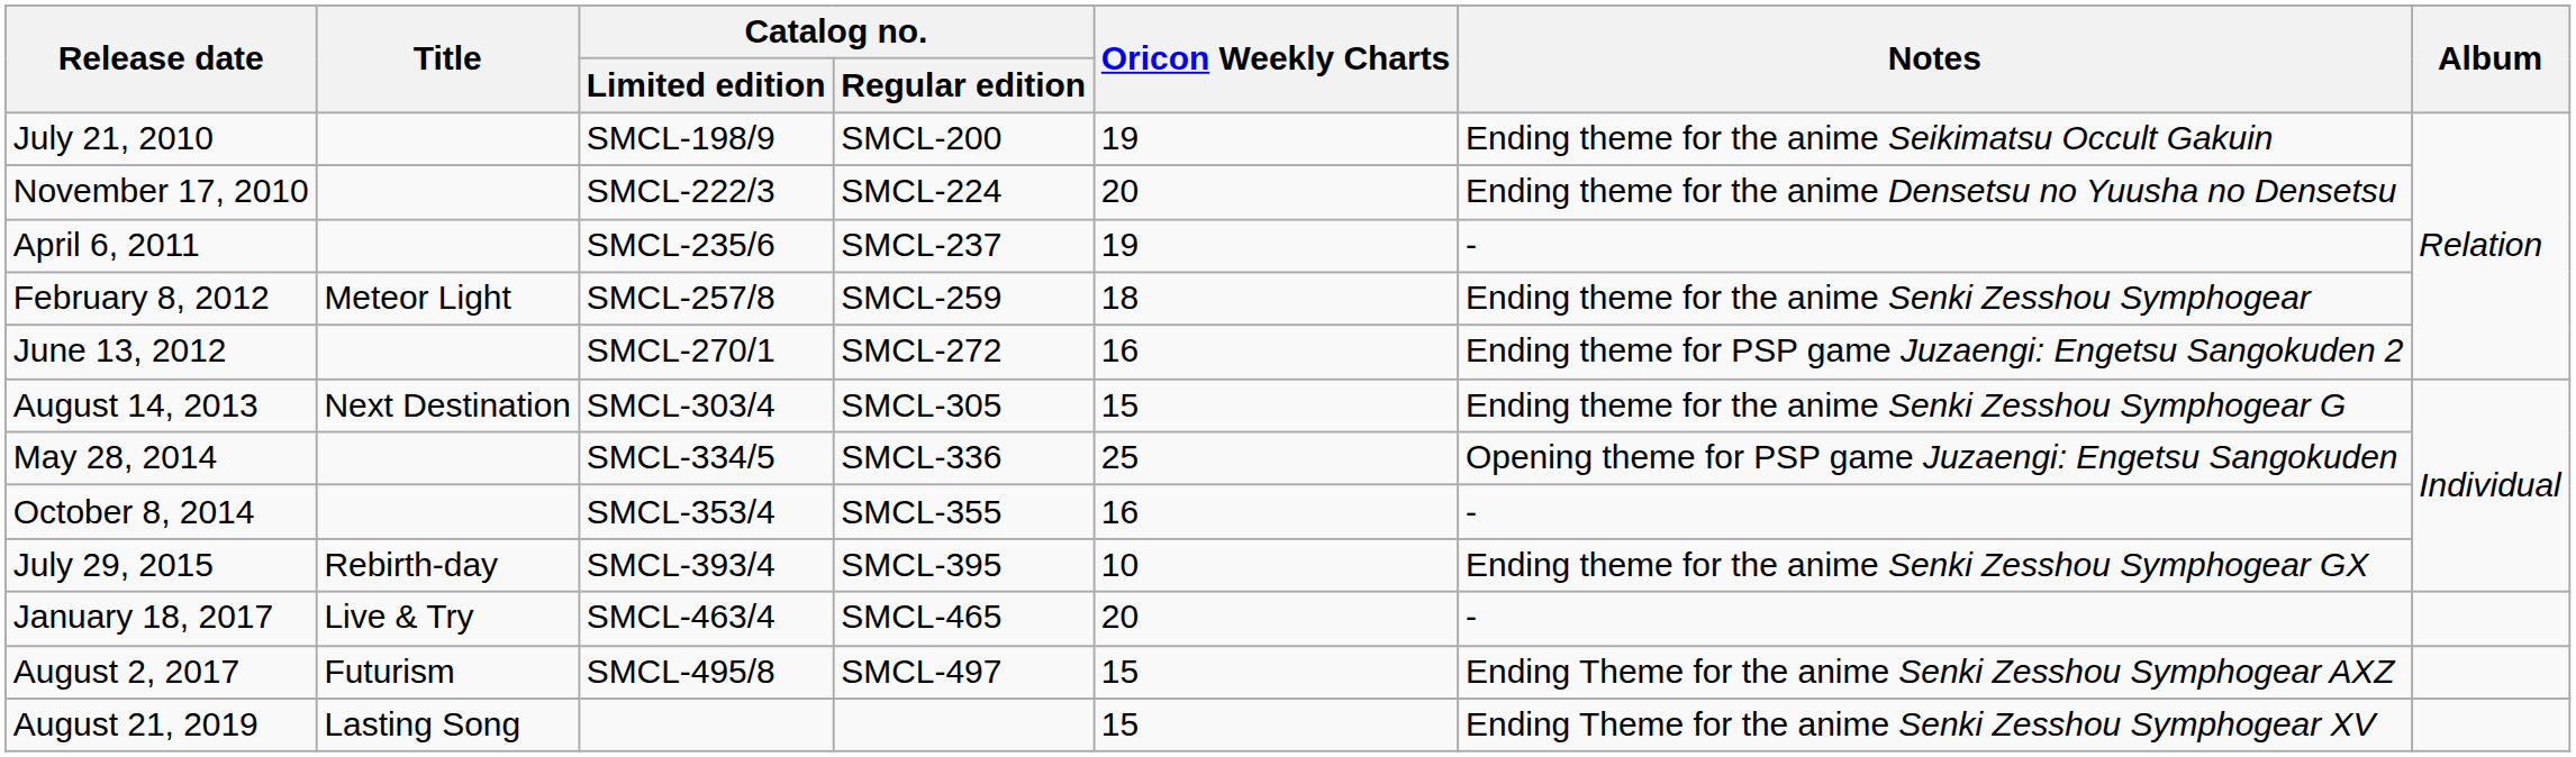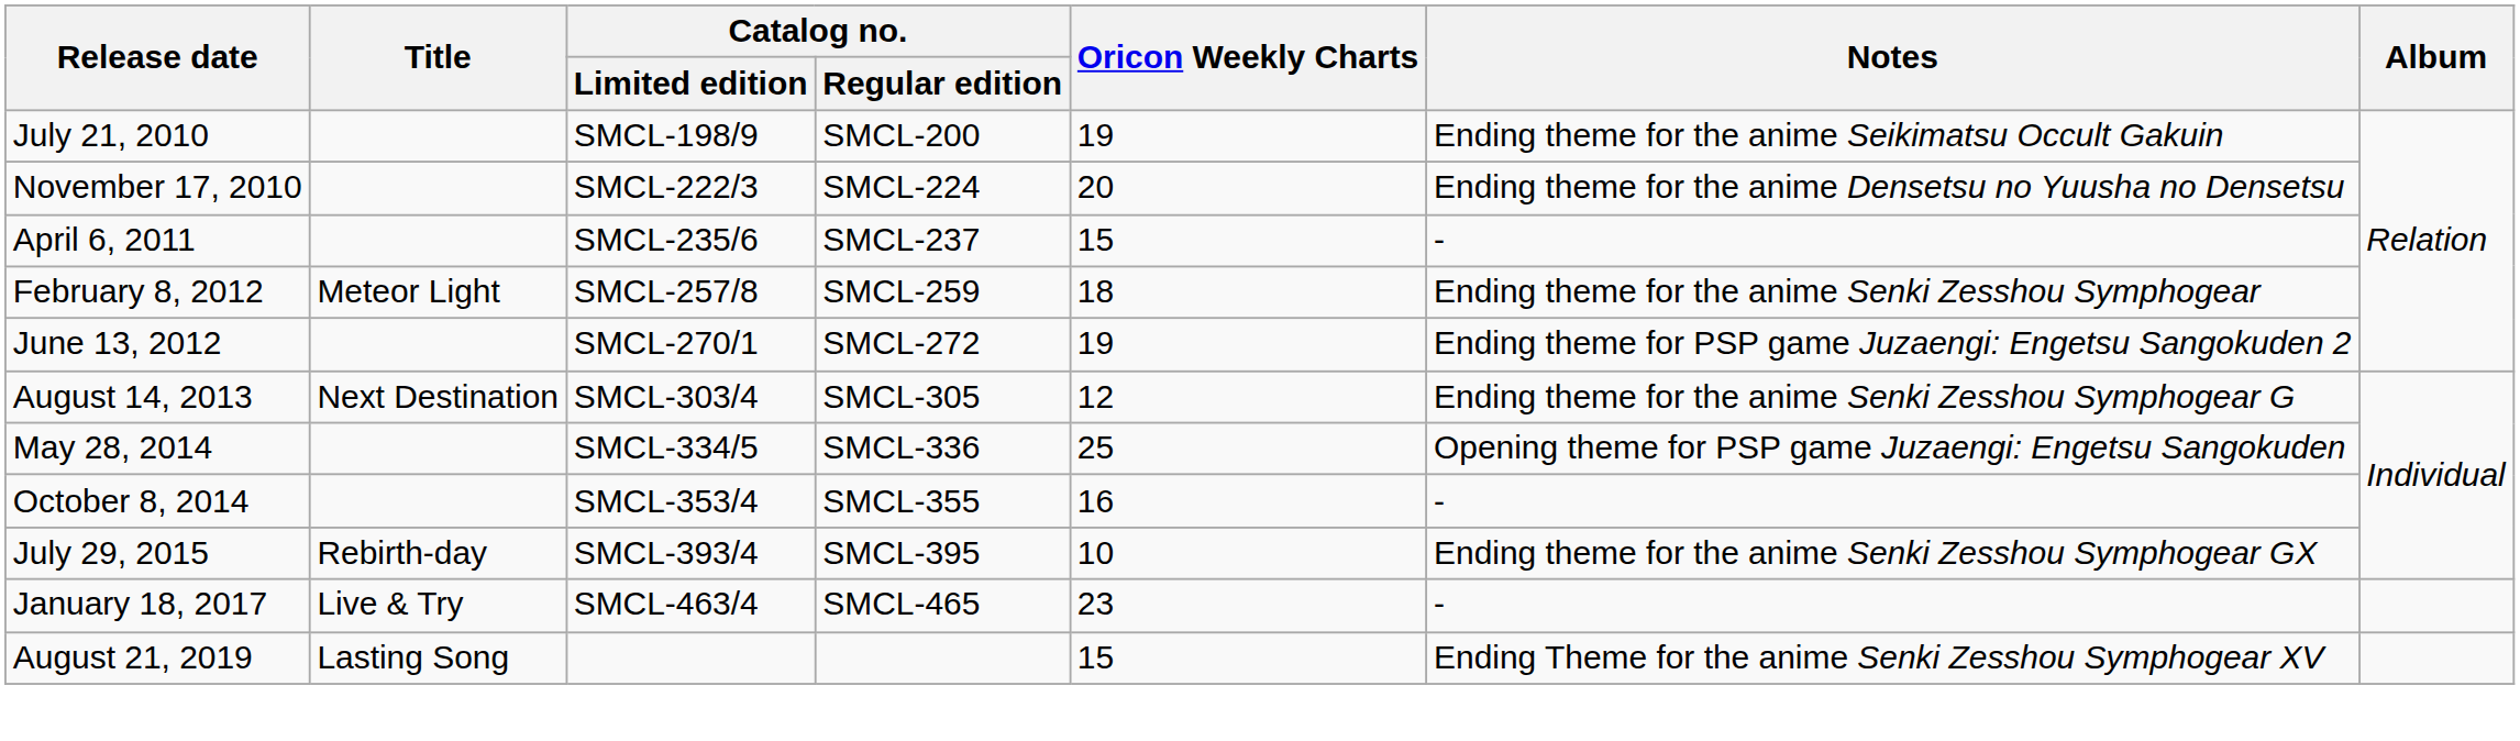 <table class="wikitable">
 <tr>
 <th rowspan="2">Release date</th>
 <th rowspan="2">Title</th>
 <th colspan="2">Catalog no.</th>
 <th rowspan="2"><a href='#'>Oricon</a> Weekly Charts</th>
 <th rowspan="2">Notes</th>
 <th rowspan="2">Album</th>
 </tr>
 <tr>
 <th>Limited edition</th>
 <th>Regular edition</th>
 </tr>
 <tr>
 <td>July 21, 2010</td>
 <td></td>
 <td>SMCL-198/9</td>
 <td>SMCL-200</td>
 <td>19</td>
 <td>Ending theme for the anime <em>Seikimatsu Occult Gakuin</em></td>
 <td rowspan="5"><em>Relation</em></td>
 </tr>
 <tr>
 <td>November 17, 2010</td>
 <td></td>
 <td>SMCL-222/3</td>
 <td>SMCL-224</td>
 <td>20</td>
 <td>Ending theme for the anime <em>Densetsu no Yuusha no Densetsu</em></td>
 </tr>
 <tr>
 <td>April 6, 2011</td>
 <td></td>
 <td>SMCL-235/6</td>
 <td>SMCL-237</td>
-<td>19</td>
+<td>15</td>
 <td>-</td>
 </tr>
 <tr>
 <td>February 8, 2012</td>
 <td>Meteor Light</td>
 <td>SMCL-257/8</td>
 <td>SMCL-259</td>
 <td>18</td>
 <td>Ending theme for the anime <em>Senki Zesshou Symphogear</em></td>
 </tr>
 <tr>
 <td>June 13, 2012</td>
 <td></td>
 <td>SMCL-270/1</td>
 <td>SMCL-272</td>
-<td>16</td>
+<td>19</td>
 <td>Ending theme for PSP game <em>Juzaengi: Engetsu Sangokuden 2</em></td>
 </tr>
 <tr>
 <td>August 14, 2013</td>
 <td>Next Destination</td>
 <td>SMCL-303/4</td>
 <td>SMCL-305</td>
-<td>15</td>
+<td>12</td>
 <td>Ending theme for the anime <em>Senki Zesshou Symphogear G</em></td>
 <td rowspan="4"><em>Individual</em></td>
 </tr>
 <tr>
 <td>May 28, 2014</td>
 <td></td>
 <td>SMCL-334/5</td>
 <td>SMCL-336</td>
 <td>25</td>
 <td>Opening theme for PSP game <em>Juzaengi: Engetsu Sangokuden</em></td>
 </tr>
 <tr>
 <td>October 8, 2014</td>
 <td></td>
 <td>SMCL-353/4</td>
 <td>SMCL-355</td>
 <td>16</td>
 <td>-</td>
 </tr>
 <tr>
 <td>July 29, 2015</td>
 <td>Rebirth-day</td>
 <td>SMCL-393/4</td>
 <td>SMCL-395</td>
 <td>10</td>
 <td>Ending theme for the anime <em>Senki Zesshou Symphogear GX</em></td>
 </tr>
 <tr>
 <td>January 18, 2017</td>
 <td>Live & Try</td>
 <td>SMCL-463/4</td>
 <td>SMCL-465</td>
-<td>20</td>
+<td>23</td>
 <td>-</td>
-<td></td>
-</tr>
-<tr>
-<td>August 2, 2017</td>
-<td>Futurism</td>
-<td>SMCL-495/8</td>
-<td>SMCL-497</td>
-<td>15</td>
-<td>Ending Theme for the anime <em>Senki Zesshou Symphogear AXZ</em></td>
 <td></td>
 </tr>
 <tr>
 <td>August 21, 2019</td>
 <td>Lasting Song</td>
 <td></td>
 <td></td>
 <td>15<br></td>
 <td>Ending Theme for the anime <em>Senki Zesshou Symphogear XV</em></td>
 <td></td>
 </tr>
 </table>
